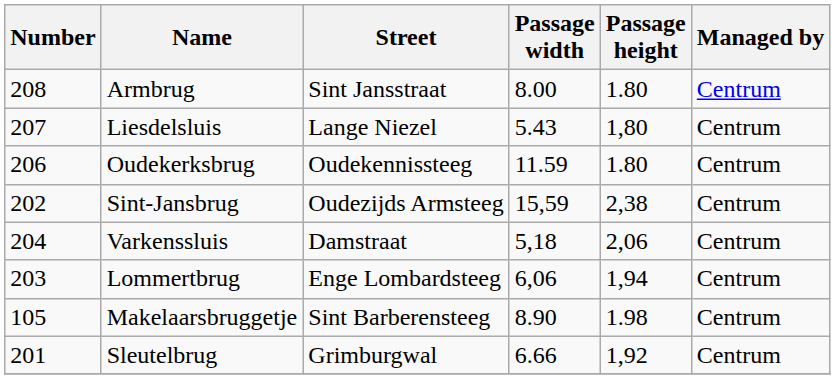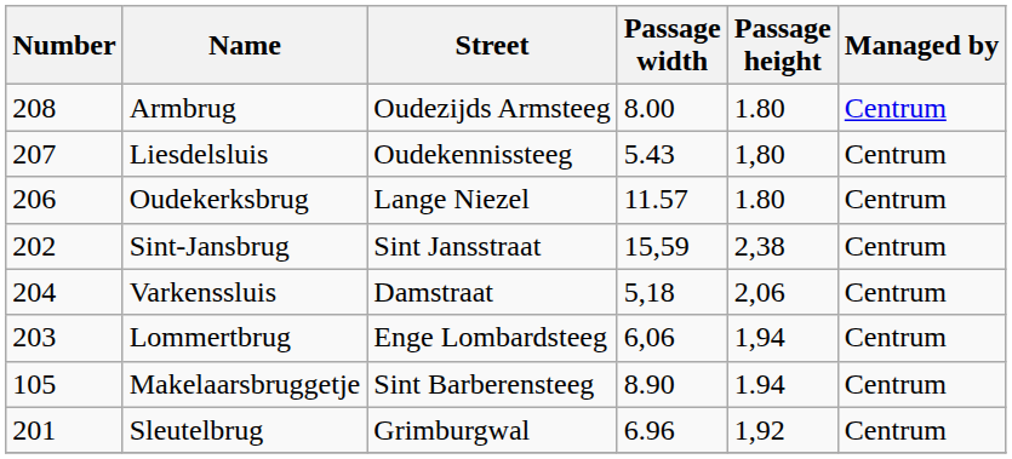 <table class="wikitable sortable">
 <tr>
 <th>Number</th>
 <th>Name</th>
 <th>Street</th>
 <th>Passage<br>width</th>
 <th>Passage<br>height</th>
 <th>Managed by</th>
 </tr>
 <tr --->
 <td>208</td>
 <td>Armbrug</td>
-<td>Sint Jansstraat</td>
+<td>Oudezijds Armsteeg</td>
 <td>8.00</td>
 <td>1.80</td>
 <td><a href='#'>Centrum</a></td>
 </tr>
 <tr --->
 <td>207</td>
 <td>Liesdelsluis</td>
-<td>Lange Niezel</td>
+<td>Oudekennissteeg</td>
 <td>5.43</td>
 <td>1,80</td>
 <td>Centrum</td>
 </tr>
 <tr --->
 <td>206</td>
 <td>Oudekerksbrug</td>
-<td>Oudekennissteeg</td>
-<td>11.59</td>
+<td>Lange Niezel</td>
+<td>11.57</td>
 <td>1.80</td>
 <td>Centrum</td>
 </tr>
 <tr --->
 <td>202</td>
 <td>Sint-Jansbrug</td>
-<td>Oudezijds Armsteeg</td>
+<td>Sint Jansstraat</td>
 <td>15,59</td>
 <td>2,38</td>
 <td>Centrum</td>
 </tr>
 <tr --->
 <td>204</td>
 <td>Varkenssluis</td>
 <td>Damstraat</td>
 <td>5,18</td>
 <td>2,06</td>
 <td>Centrum</td>
 </tr>
 <tr --->
 <td>203</td>
 <td>Lommertbrug</td>
 <td>Enge Lombardsteeg</td>
 <td>6,06</td>
 <td>1,94</td>
 <td>Centrum</td>
 </tr>
 <tr --->
 <td>105</td>
 <td>Makelaarsbruggetje</td>
 <td>Sint Barberensteeg</td>
 <td>8.90</td>
-<td>1.98</td>
+<td>1.94</td>
 <td>Centrum</td>
 </tr>
 <tr --->
 <td>201</td>
 <td>Sleutelbrug</td>
 <td>Grimburgwal</td>
-<td>6.66</td>
+<td>6.96</td>
 <td>1,92</td>
 <td>Centrum</td>
 </tr>
 <tr --->
 </tr>
 </table>
